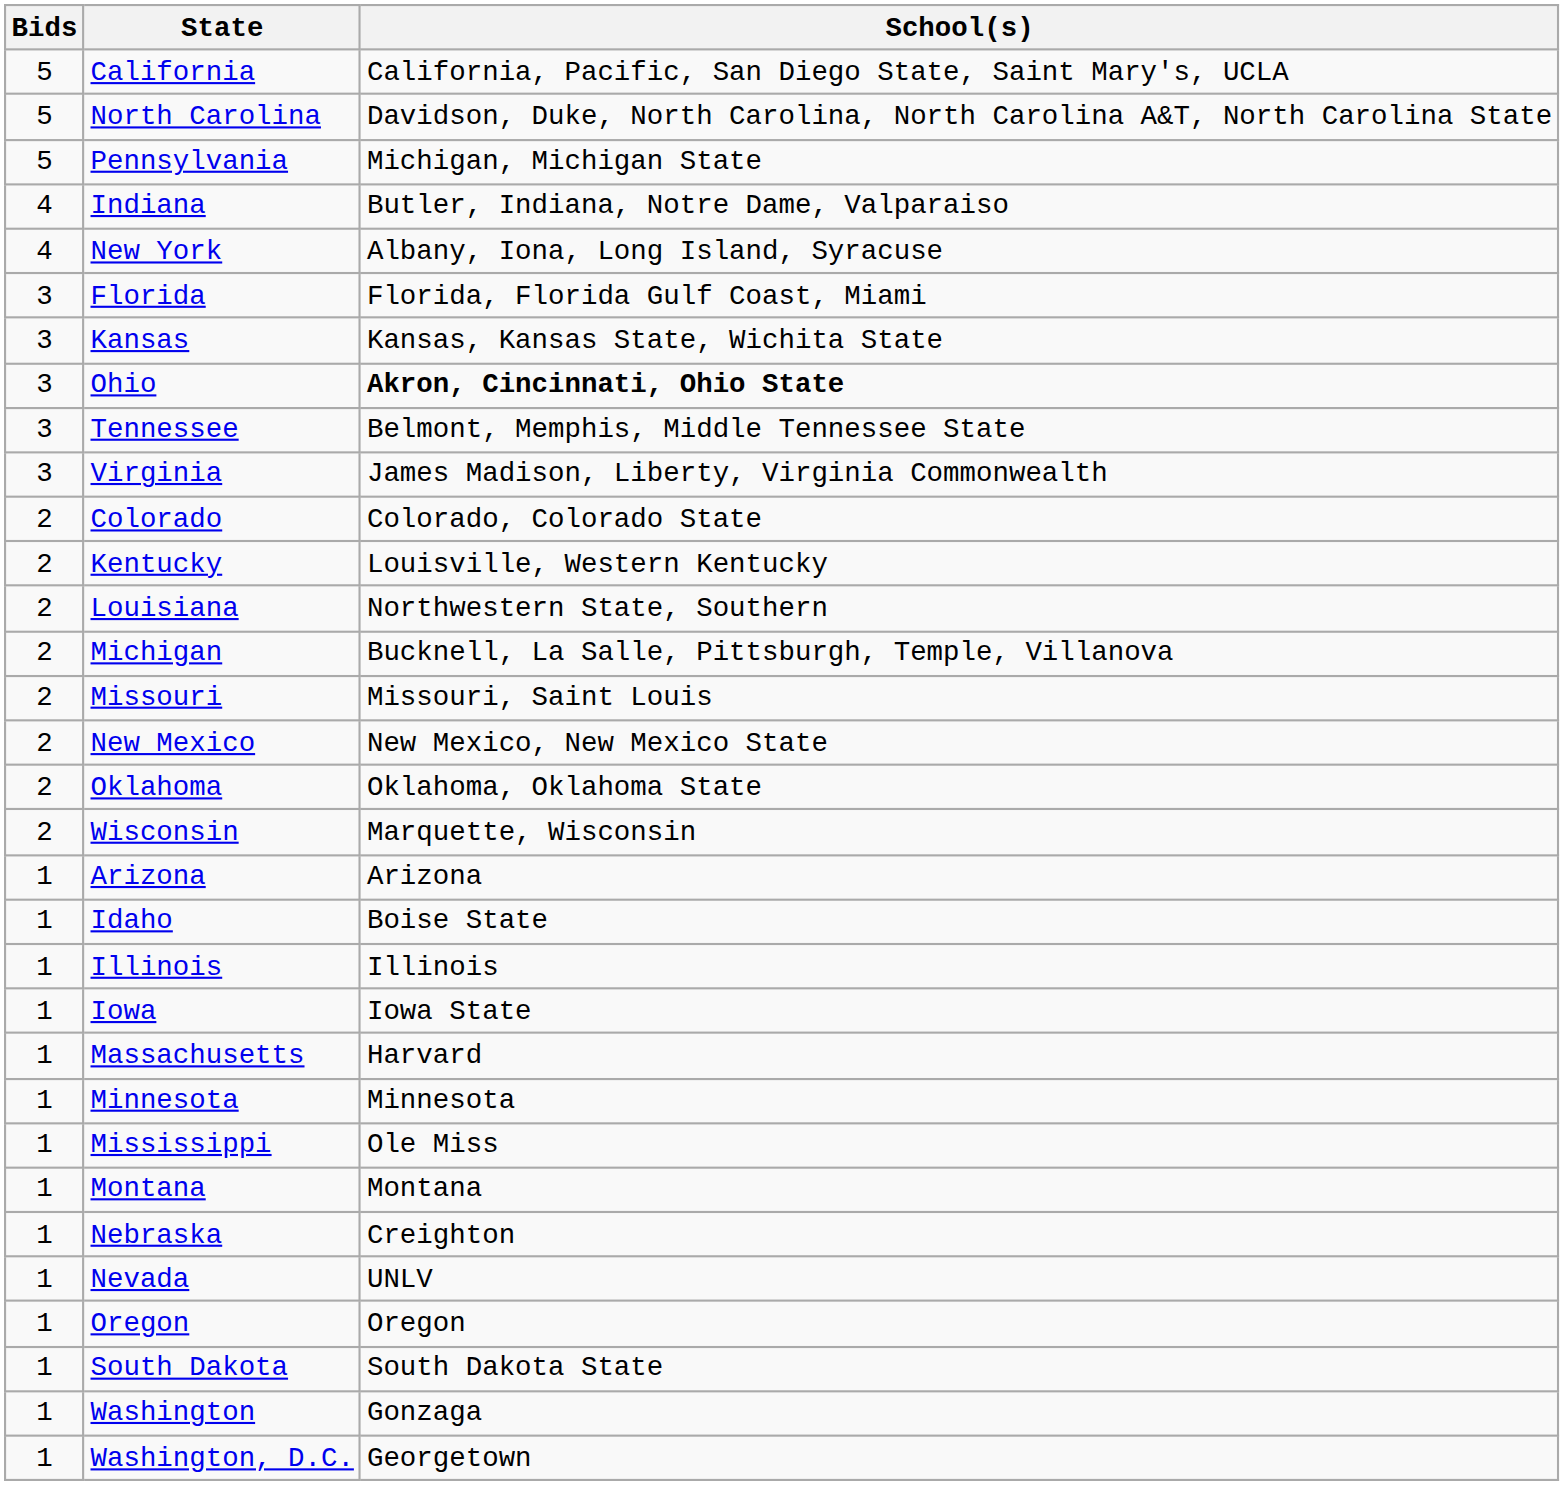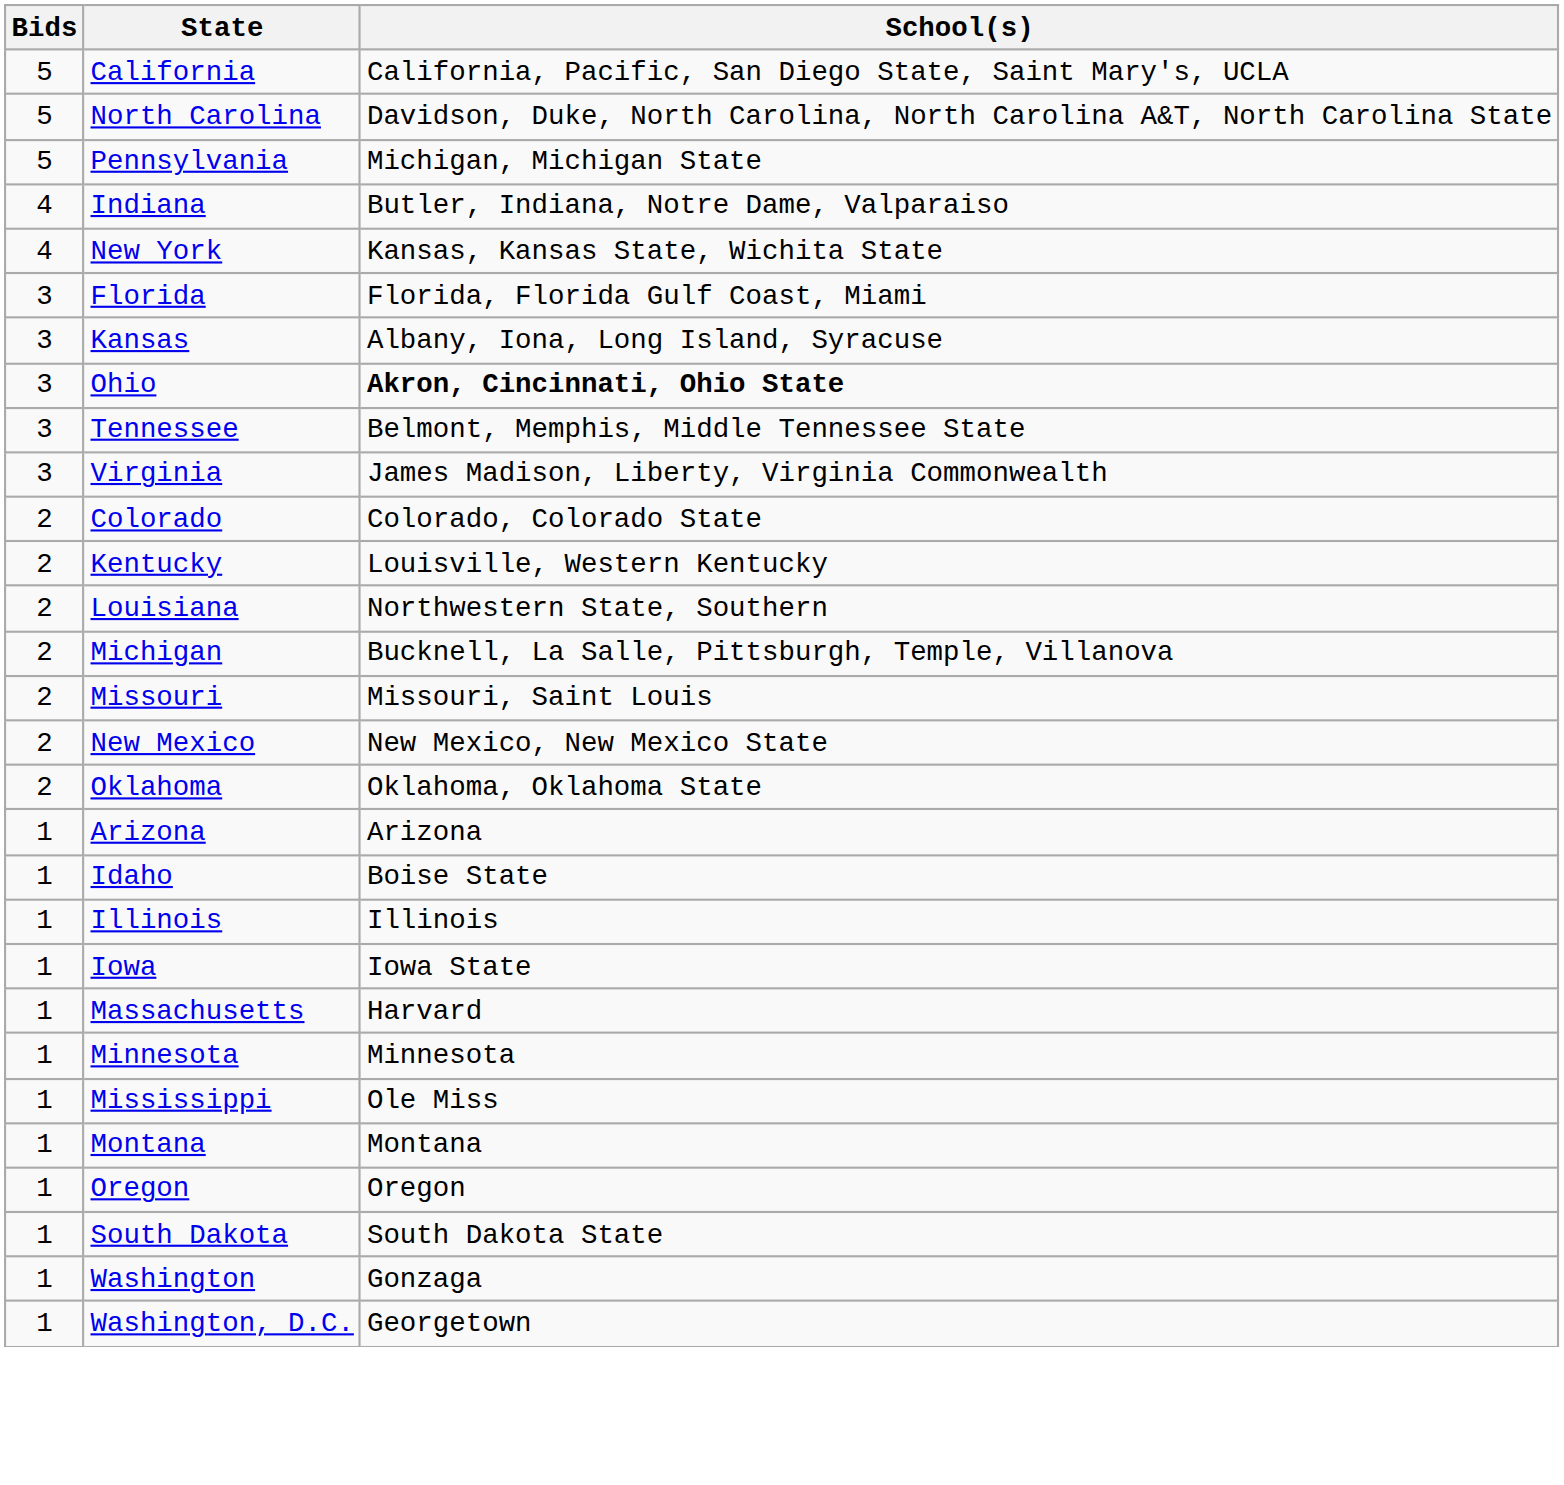 <table class="wikitable sortable">
 <tr>
 <th>Bids</th>
 <th>State</th>
 <th>School(s)</th>
 </tr>
 <tr>
 <td align="center">5</td>
 <td><a href='#'>California</a></td>
 <td>California, Pacific, San Diego State, Saint Mary's, UCLA</td>
 </tr>
 <tr>
 <td align="center">5</td>
 <td><a href='#'>North Carolina</a></td>
 <td>Davidson, Duke, North Carolina, North Carolina A&T, North Carolina State</td>
 </tr>
 <tr>
 <td align="center">5</td>
 <td><a href='#'>Pennsylvania</a></td>
 <td>Michigan, Michigan State</td>
 </tr>
 <tr>
 <td align="center">4</td>
 <td><a href='#'>Indiana</a></td>
 <td>Butler, Indiana, Notre Dame, Valparaiso</td>
 </tr>
 <tr>
 <td align="center">4</td>
 <td><a href='#'>New York</a></td>
-<td>Albany, Iona, Long Island, Syracuse</td>
+<td>Kansas, Kansas State, Wichita State</td>
 </tr>
 <tr>
 <td align="center">3</td>
 <td><a href='#'>Florida</a></td>
 <td>Florida, Florida Gulf Coast, Miami</td>
 </tr>
 <tr>
 <td align="center">3</td>
 <td><a href='#'>Kansas</a></td>
-<td>Kansas, Kansas State, Wichita State</td>
+<td>Albany, Iona, Long Island, Syracuse</td>
 </tr>
 <tr>
 <td align="center">3</td>
 <td><a href='#'>Ohio</a></td>
 <td><strong>Akron, Cincinnati, Ohio State</strong></td>
 </tr>
 <tr>
 <td align="center">3</td>
 <td><a href='#'>Tennessee</a></td>
 <td>Belmont, Memphis, Middle Tennessee State</td>
 </tr>
 <tr>
 <td align="center">3</td>
 <td><a href='#'>Virginia</a></td>
 <td>James Madison, Liberty, Virginia Commonwealth</td>
 </tr>
 <tr>
 <td align="center">2</td>
 <td><a href='#'>Colorado</a></td>
 <td>Colorado, Colorado State</td>
 </tr>
 <tr>
 <td align="center">2</td>
 <td><a href='#'>Kentucky</a></td>
 <td>Louisville, Western Kentucky</td>
 </tr>
 <tr>
 <td align="center">2</td>
 <td><a href='#'>Louisiana</a></td>
 <td>Northwestern State, Southern</td>
 </tr>
 <tr>
 <td align="center">2</td>
 <td><a href='#'>Michigan</a></td>
 <td>Bucknell, La Salle, Pittsburgh, Temple, Villanova</td>
 </tr>
 <tr>
 <td align="center">2</td>
 <td><a href='#'>Missouri</a></td>
 <td>Missouri, Saint Louis</td>
 </tr>
 <tr>
 <td align="center">2</td>
 <td><a href='#'>New Mexico</a></td>
 <td>New Mexico, New Mexico State</td>
 </tr>
 <tr>
 <td align="center">2</td>
 <td><a href='#'>Oklahoma</a></td>
 <td>Oklahoma, Oklahoma State</td>
 </tr>
 <tr>
-<td align="center">2</td>
-<td><a href='#'>Wisconsin</a></td>
-<td>Marquette, Wisconsin</td>
-</tr>
-<tr>
 <td align="center">1</td>
 <td><a href='#'>Arizona</a></td>
 <td>Arizona</td>
 </tr>
 <tr>
 <td align="center">1</td>
 <td><a href='#'>Idaho</a></td>
 <td>Boise State</td>
 </tr>
 <tr>
 <td align="center">1</td>
 <td><a href='#'>Illinois</a></td>
 <td>Illinois</td>
 </tr>
 <tr>
 <td align="center">1</td>
 <td><a href='#'>Iowa</a></td>
 <td>Iowa State</td>
 </tr>
 <tr>
 <td align="center">1</td>
 <td><a href='#'>Massachusetts</a></td>
 <td>Harvard</td>
 </tr>
 <tr>
 <td align="center">1</td>
 <td><a href='#'>Minnesota</a></td>
 <td>Minnesota</td>
 </tr>
 <tr>
 <td align="center">1</td>
 <td><a href='#'>Mississippi</a></td>
 <td>Ole Miss</td>
 </tr>
 <tr>
 <td align="center">1</td>
 <td><a href='#'>Montana</a></td>
 <td>Montana</td>
 </tr>
 <tr>
 <td align="center">1</td>
-<td><a href='#'>Nebraska</a></td>
-<td>Creighton</td>
-</tr>
-<tr>
-<td align="center">1</td>
-<td><a href='#'>Nevada</a></td>
-<td>UNLV</td>
-</tr>
-<tr>
-<td align="center">1</td>
 <td><a href='#'>Oregon</a></td>
 <td>Oregon</td>
 </tr>
 <tr>
 <td align="center">1</td>
 <td><a href='#'>South Dakota</a></td>
 <td>South Dakota State</td>
 </tr>
 <tr>
 <td align="center">1</td>
 <td><a href='#'>Washington</a></td>
 <td>Gonzaga</td>
 </tr>
 <tr>
 <td align="center">1</td>
 <td><a href='#'>Washington, D.C.</a></td>
 <td>Georgetown</td>
 </tr>
 </table>
